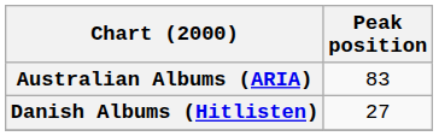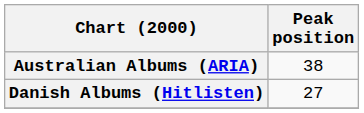 <table class="wikitable sortable plainrowheaders">
 <tr>
 <th scope="col">Chart (2000)</th>
 <th scope="col">Peak<br>position</th>
 </tr>
 <tr>
 <th scope="row">Australian Albums (<a href='#'>ARIA</a>)</th>
-<td style="text-align:center;">83</td>
+<td style="text-align:center;">38</td>
 </tr>
 <tr>
 <th scope="row">Danish Albums (<a href='#'>Hitlisten</a>)</th>
 <td style="text-align:center;">27</td>
 </tr>
 <tr>
 </tr>
 <tr>
 </tr>
 <tr>
 </tr>
 <tr>
 </tr>
 <tr>
 </tr>
 <tr>
 </tr>
 <tr>
 </tr>
 <tr>
 </tr>
 <tr>
 </tr>
 <tr>
 </tr>
 </table>
